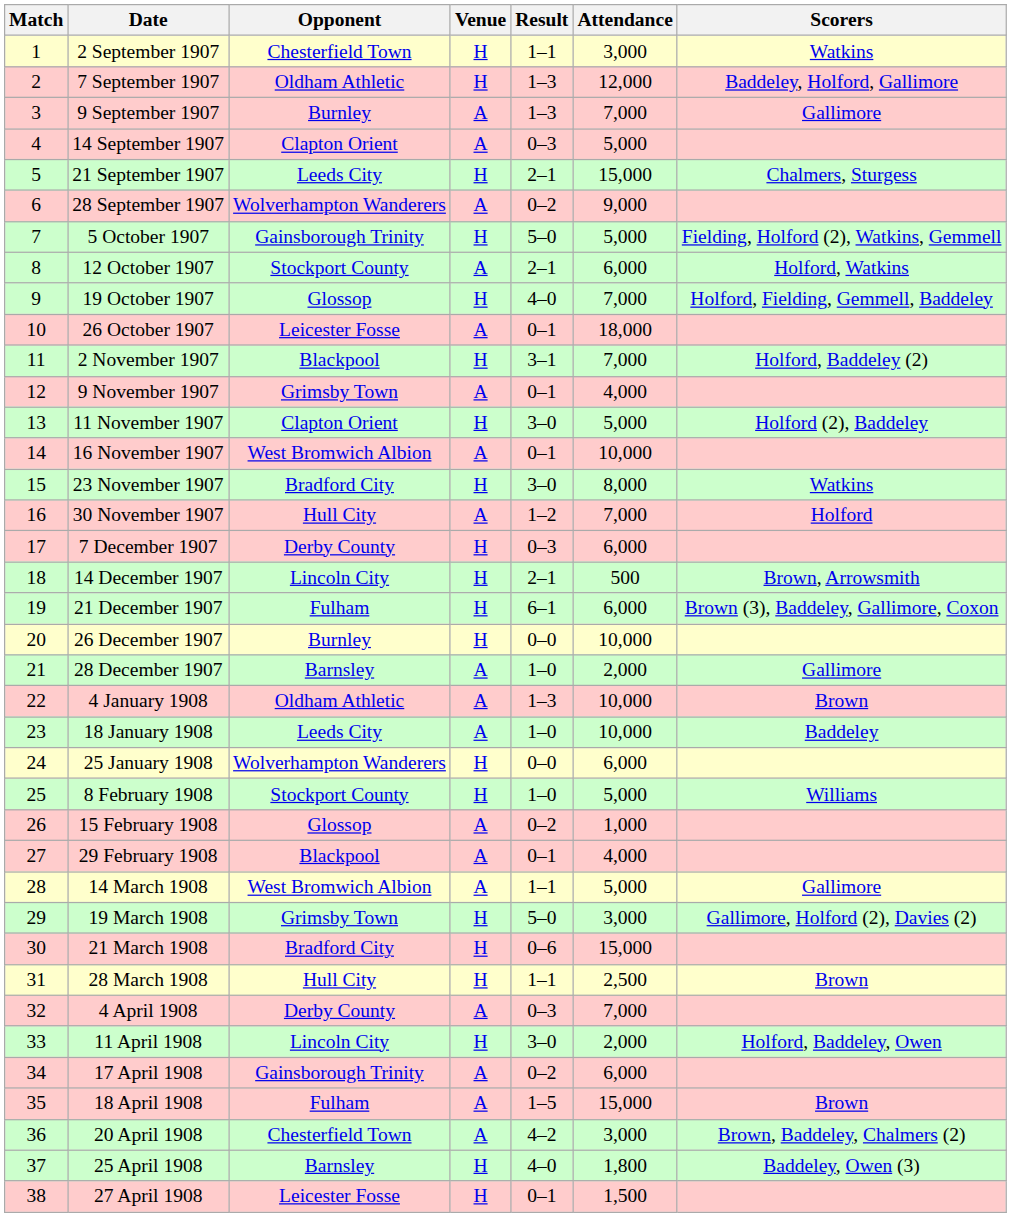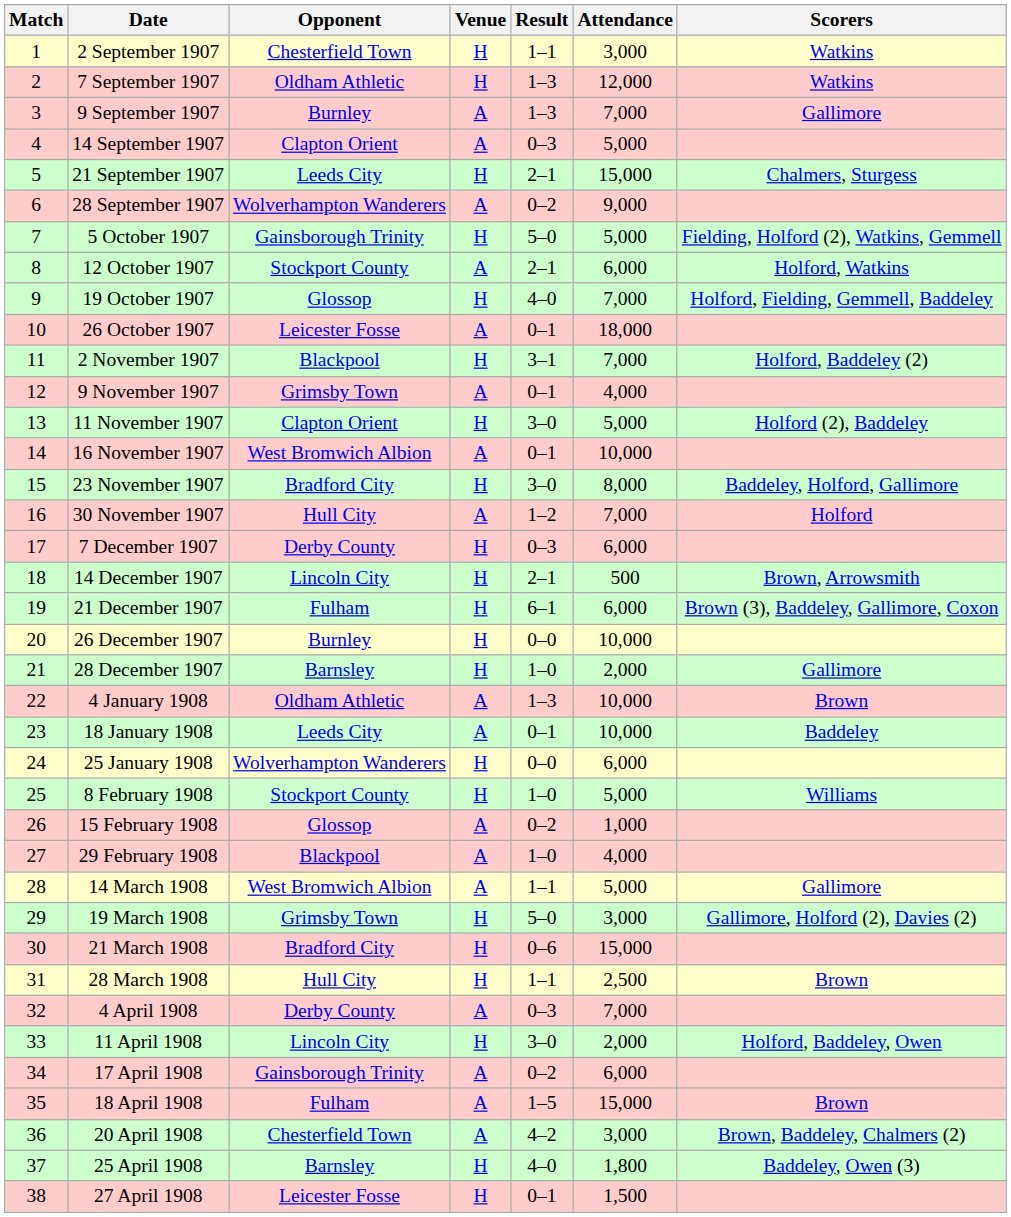 <table class="wikitable" style="font-size:100%; text-align:center">
 <tr>
 <th>Match</th>
 <th>Date</th>
 <th>Opponent</th>
 <th>Venue</th>
 <th>Result</th>
 <th>Attendance</th>
 <th>Scorers</th>
 </tr>
 <tr style="background-color: #FFFFCC;">
 <td>1</td>
 <td>2 September 1907</td>
 <td><a href='#'>Chesterfield Town</a></td>
 <td><a href='#'>H</a></td>
 <td>1–1</td>
 <td>3,000</td>
 <td><a href='#'>Watkins</a></td>
 </tr>
 <tr style="background-color: #FFCCCC;">
 <td>2</td>
 <td>7 September 1907</td>
 <td><a href='#'>Oldham Athletic</a></td>
 <td><a href='#'>H</a></td>
 <td>1–3</td>
 <td>12,000</td>
-<td><a href='#'>Baddeley</a>, <a href='#'>Holford</a>, <a href='#'>Gallimore</a></td>
+<td><a href='#'>Watkins</a></td>
 </tr>
 <tr style="background-color: #FFCCCC;">
 <td>3</td>
 <td>9 September 1907</td>
 <td><a href='#'>Burnley</a></td>
 <td><a href='#'>A</a></td>
 <td>1–3</td>
 <td>7,000</td>
 <td><a href='#'>Gallimore</a></td>
 </tr>
 <tr style="background-color: #FFCCCC;">
 <td>4</td>
 <td>14 September 1907</td>
 <td><a href='#'>Clapton Orient</a></td>
 <td><a href='#'>A</a></td>
 <td>0–3</td>
 <td>5,000</td>
 <td></td>
 </tr>
 <tr style="background-color: #CCFFCC;">
 <td>5</td>
 <td>21 September 1907</td>
 <td><a href='#'>Leeds City</a></td>
 <td><a href='#'>H</a></td>
 <td>2–1</td>
 <td>15,000</td>
 <td><a href='#'>Chalmers</a>, <a href='#'>Sturgess</a></td>
 </tr>
 <tr style="background-color: #FFCCCC;">
 <td>6</td>
 <td>28 September 1907</td>
 <td><a href='#'>Wolverhampton Wanderers</a></td>
 <td><a href='#'>A</a></td>
 <td>0–2</td>
 <td>9,000</td>
 <td></td>
 </tr>
 <tr style="background-color: #CCFFCC;">
 <td>7</td>
 <td>5 October 1907</td>
 <td><a href='#'>Gainsborough Trinity</a></td>
 <td><a href='#'>H</a></td>
 <td>5–0</td>
 <td>5,000</td>
 <td><a href='#'>Fielding</a>, <a href='#'>Holford</a> (2), <a href='#'>Watkins</a>, <a href='#'>Gemmell</a></td>
 </tr>
 <tr style="background-color: #CCFFCC;">
 <td>8</td>
 <td>12 October 1907</td>
 <td><a href='#'>Stockport County</a></td>
 <td><a href='#'>A</a></td>
 <td>2–1</td>
 <td>6,000</td>
 <td><a href='#'>Holford</a>, <a href='#'>Watkins</a></td>
 </tr>
 <tr style="background-color: #CCFFCC;">
 <td>9</td>
 <td>19 October 1907</td>
 <td><a href='#'>Glossop</a></td>
 <td><a href='#'>H</a></td>
 <td>4–0</td>
 <td>7,000</td>
 <td><a href='#'>Holford</a>, <a href='#'>Fielding</a>, <a href='#'>Gemmell</a>, <a href='#'>Baddeley</a></td>
 </tr>
 <tr style="background-color: #FFCCCC;">
 <td>10</td>
 <td>26 October 1907</td>
 <td><a href='#'>Leicester Fosse</a></td>
 <td><a href='#'>A</a></td>
 <td>0–1</td>
 <td>18,000</td>
 <td></td>
 </tr>
 <tr style="background-color: #CCFFCC;">
 <td>11</td>
 <td>2 November 1907</td>
 <td><a href='#'>Blackpool</a></td>
 <td><a href='#'>H</a></td>
 <td>3–1</td>
 <td>7,000</td>
 <td><a href='#'>Holford</a>, <a href='#'>Baddeley</a> (2)</td>
 </tr>
 <tr style="background-color: #FFCCCC;">
 <td>12</td>
 <td>9 November 1907</td>
 <td><a href='#'>Grimsby Town</a></td>
 <td><a href='#'>A</a></td>
 <td>0–1</td>
 <td>4,000</td>
 <td></td>
 </tr>
 <tr style="background-color: #CCFFCC;">
 <td>13</td>
 <td>11 November 1907</td>
 <td><a href='#'>Clapton Orient</a></td>
 <td><a href='#'>H</a></td>
 <td>3–0</td>
 <td>5,000</td>
 <td><a href='#'>Holford</a> (2), <a href='#'>Baddeley</a></td>
 </tr>
 <tr style="background-color: #FFCCCC;">
 <td>14</td>
 <td>16 November 1907</td>
 <td><a href='#'>West Bromwich Albion</a></td>
 <td><a href='#'>A</a></td>
 <td>0–1</td>
 <td>10,000</td>
 <td></td>
 </tr>
 <tr style="background-color: #CCFFCC;">
 <td>15</td>
 <td>23 November 1907</td>
 <td><a href='#'>Bradford City</a></td>
 <td><a href='#'>H</a></td>
 <td>3–0</td>
 <td>8,000</td>
-<td><a href='#'>Watkins</a></td>
+<td><a href='#'>Baddeley</a>, <a href='#'>Holford</a>, <a href='#'>Gallimore</a></td>
 </tr>
 <tr style="background-color: #FFCCCC;">
 <td>16</td>
 <td>30 November 1907</td>
 <td><a href='#'>Hull City</a></td>
 <td><a href='#'>A</a></td>
 <td>1–2</td>
 <td>7,000</td>
 <td><a href='#'>Holford</a></td>
 </tr>
 <tr style="background-color: #FFCCCC;">
 <td>17</td>
 <td>7 December 1907</td>
 <td><a href='#'>Derby County</a></td>
 <td><a href='#'>H</a></td>
 <td>0–3</td>
 <td>6,000</td>
 <td></td>
 </tr>
 <tr style="background-color: #CCFFCC;">
 <td>18</td>
 <td>14 December 1907</td>
 <td><a href='#'>Lincoln City</a></td>
 <td><a href='#'>H</a></td>
 <td>2–1</td>
 <td>500</td>
 <td><a href='#'>Brown</a>, <a href='#'>Arrowsmith</a></td>
 </tr>
 <tr style="background-color: #CCFFCC;">
 <td>19</td>
 <td>21 December 1907</td>
 <td><a href='#'>Fulham</a></td>
 <td><a href='#'>H</a></td>
 <td>6–1</td>
 <td>6,000</td>
 <td><a href='#'>Brown</a> (3), <a href='#'>Baddeley</a>, <a href='#'>Gallimore</a>, <a href='#'>Coxon</a></td>
 </tr>
 <tr style="background-color: #FFFFCC;">
 <td>20</td>
 <td>26 December 1907</td>
 <td><a href='#'>Burnley</a></td>
 <td><a href='#'>H</a></td>
 <td>0–0</td>
 <td>10,000</td>
 <td></td>
 </tr>
 <tr style="background-color: #CCFFCC;">
 <td>21</td>
 <td>28 December 1907</td>
 <td><a href='#'>Barnsley</a></td>
-<td><a href='#'>A</a></td>
+<td><a href='#'>H</a></td>
 <td>1–0</td>
 <td>2,000</td>
 <td><a href='#'>Gallimore</a></td>
 </tr>
 <tr style="background-color: #FFCCCC;">
 <td>22</td>
 <td>4 January 1908</td>
 <td><a href='#'>Oldham Athletic</a></td>
 <td><a href='#'>A</a></td>
 <td>1–3</td>
 <td>10,000</td>
 <td><a href='#'>Brown</a></td>
 </tr>
 <tr style="background-color: #CCFFCC;">
 <td>23</td>
 <td>18 January 1908</td>
 <td><a href='#'>Leeds City</a></td>
 <td><a href='#'>A</a></td>
-<td>1–0</td>
+<td>0–1</td>
 <td>10,000</td>
 <td><a href='#'>Baddeley</a></td>
 </tr>
 <tr style="background-color: #FFFFCC;">
 <td>24</td>
 <td>25 January 1908</td>
 <td><a href='#'>Wolverhampton Wanderers</a></td>
 <td><a href='#'>H</a></td>
 <td>0–0</td>
 <td>6,000</td>
 <td></td>
 </tr>
 <tr style="background-color: #CCFFCC;">
 <td>25</td>
 <td>8 February 1908</td>
 <td><a href='#'>Stockport County</a></td>
 <td><a href='#'>H</a></td>
 <td>1–0</td>
 <td>5,000</td>
 <td><a href='#'>Williams</a></td>
 </tr>
 <tr style="background-color: #FFCCCC;">
 <td>26</td>
 <td>15 February 1908</td>
 <td><a href='#'>Glossop</a></td>
 <td><a href='#'>A</a></td>
 <td>0–2</td>
 <td>1,000</td>
 <td></td>
 </tr>
 <tr style="background-color: #FFCCCC;">
 <td>27</td>
 <td>29 February 1908</td>
 <td><a href='#'>Blackpool</a></td>
 <td><a href='#'>A</a></td>
-<td>0–1</td>
+<td>1–0</td>
 <td>4,000</td>
 <td></td>
 </tr>
 <tr style="background-color: #FFFFCC;">
 <td>28</td>
 <td>14 March 1908</td>
 <td><a href='#'>West Bromwich Albion</a></td>
 <td><a href='#'>A</a></td>
 <td>1–1</td>
 <td>5,000</td>
 <td><a href='#'>Gallimore</a></td>
 </tr>
 <tr style="background-color: #CCFFCC;">
 <td>29</td>
 <td>19 March 1908</td>
 <td><a href='#'>Grimsby Town</a></td>
 <td><a href='#'>H</a></td>
 <td>5–0</td>
 <td>3,000</td>
 <td><a href='#'>Gallimore</a>, <a href='#'>Holford</a> (2), <a href='#'>Davies</a> (2)</td>
 </tr>
 <tr style="background-color: #FFCCCC;">
 <td>30</td>
 <td>21 March 1908</td>
 <td><a href='#'>Bradford City</a></td>
 <td><a href='#'>H</a></td>
 <td>0–6</td>
 <td>15,000</td>
 <td></td>
 </tr>
 <tr style="background-color: #FFFFCC;">
 <td>31</td>
 <td>28 March 1908</td>
 <td><a href='#'>Hull City</a></td>
 <td><a href='#'>H</a></td>
 <td>1–1</td>
 <td>2,500</td>
 <td><a href='#'>Brown</a></td>
 </tr>
 <tr style="background-color: #FFCCCC;">
 <td>32</td>
 <td>4 April 1908</td>
 <td><a href='#'>Derby County</a></td>
 <td><a href='#'>A</a></td>
 <td>0–3</td>
 <td>7,000</td>
 <td></td>
 </tr>
 <tr style="background-color: #CCFFCC;">
 <td>33</td>
 <td>11 April 1908</td>
 <td><a href='#'>Lincoln City</a></td>
 <td><a href='#'>H</a></td>
 <td>3–0</td>
 <td>2,000</td>
 <td><a href='#'>Holford</a>, <a href='#'>Baddeley</a>, <a href='#'>Owen</a></td>
 </tr>
 <tr style="background-color: #FFCCCC;">
 <td>34</td>
 <td>17 April 1908</td>
 <td><a href='#'>Gainsborough Trinity</a></td>
 <td><a href='#'>A</a></td>
 <td>0–2</td>
 <td>6,000</td>
 <td></td>
 </tr>
 <tr style="background-color: #FFCCCC;">
 <td>35</td>
 <td>18 April 1908</td>
 <td><a href='#'>Fulham</a></td>
 <td><a href='#'>A</a></td>
 <td>1–5</td>
 <td>15,000</td>
 <td><a href='#'>Brown</a></td>
 </tr>
 <tr style="background-color: #CCFFCC;">
 <td>36</td>
 <td>20 April 1908</td>
 <td><a href='#'>Chesterfield Town</a></td>
 <td><a href='#'>A</a></td>
 <td>4–2</td>
 <td>3,000</td>
 <td><a href='#'>Brown</a>, <a href='#'>Baddeley</a>, <a href='#'>Chalmers</a> (2)</td>
 </tr>
 <tr style="background-color: #CCFFCC;">
 <td>37</td>
 <td>25 April 1908</td>
 <td><a href='#'>Barnsley</a></td>
 <td><a href='#'>H</a></td>
 <td>4–0</td>
 <td>1,800</td>
 <td><a href='#'>Baddeley</a>, <a href='#'>Owen</a> (3)</td>
 </tr>
 <tr style="background-color: #FFCCCC;">
 <td>38</td>
 <td>27 April 1908</td>
 <td><a href='#'>Leicester Fosse</a></td>
 <td><a href='#'>H</a></td>
 <td>0–1</td>
 <td>1,500</td>
 <td></td>
 </tr>
 </table>
